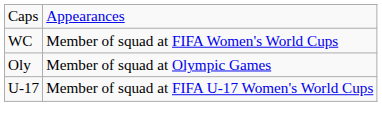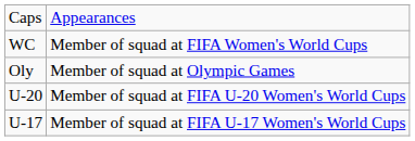 <table class="wikitable">
 <tr>
 <td>Caps</td>
 <td><a href='#'>Appearances</a></td>
 </tr>
 <tr>
 <td>WC</td>
 <td>Member of squad at <a href='#'>FIFA Women's World Cups</a></td>
 </tr>
 <tr>
 <td>Oly</td>
 <td>Member of squad at <a href='#'>Olympic Games</a></td>
 </tr>
 <tr>
+<td>U-20</td>
+<td>Member of squad at <a href='#'>FIFA U-20 Women's World Cups</a></td>
+</tr>
+<tr>
 <td>U-17</td>
 <td>Member of squad at <a href='#'>FIFA U-17 Women's World Cups</a></td>
 </tr>
 </table>
